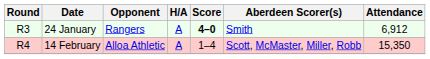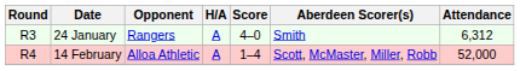 <table class="wikitable" style="text-align:center">
 <tr>
 <th>Round</th>
 <th>Date</th>
 <th>Opponent</th>
 <th>H/A</th>
 <th>Score</th>
 <th>Aberdeen Scorer(s)</th>
 <th>Attendance</th>
 </tr>
 <tr bgcolor=#EEFFEE>
 <td>R3</td>
 <td align=left>24 January</td>
 <td align=left><a href='#'>Rangers</a></td>
 <td><a href='#'>A</a></td>
-<td><strong>4–0</strong></td>
+<td>4–0</td>
 <td align=left><a href='#'>Smith</a></td>
-<td>6,912</td>
+<td>6,312</td>
 </tr>
 <tr bgcolor=#FFCCCC>
 <td>R4</td>
 <td align=left>14 February</td>
 <td align=left><a href='#'>Alloa Athletic</a></td>
 <td><a href='#'>A</a></td>
 <td>1–4</td>
 <td align=left><a href='#'>Scott</a>, <a href='#'>McMaster</a>, <a href='#'>Miller</a>, <a href='#'>Robb</a></td>
-<td>15,350</td>
+<td>52,000</td>
 </tr>
 <tr>
 </tr>
 </table>
